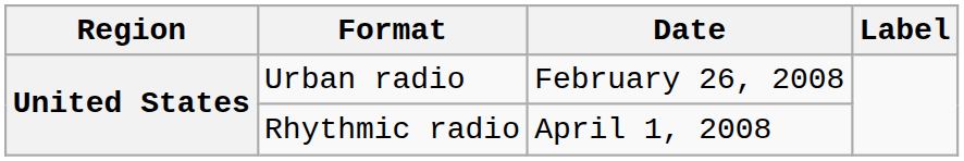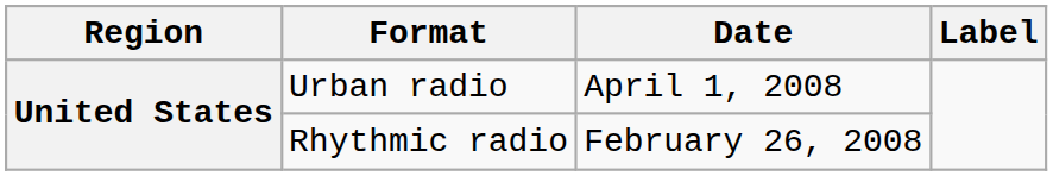 <table class="wikitable plainrowheaders unsortable">
 <tr>
 <th>Region</th>
 <th>Format</th>
 <th>Date</th>
 <th>Label</th>
 </tr>
 <tr>
 <th scope="row" rowspan="2">United States</th>
 <td>Urban radio</td>
-<td>February 26, 2008</td>
+<td>April 1, 2008</td>
 <td rowspan="2"></td>
 </tr>
 <tr>
 <td>Rhythmic radio</td>
-<td>April 1, 2008</td>
+<td>February 26, 2008</td>
 </tr>
 </table>
